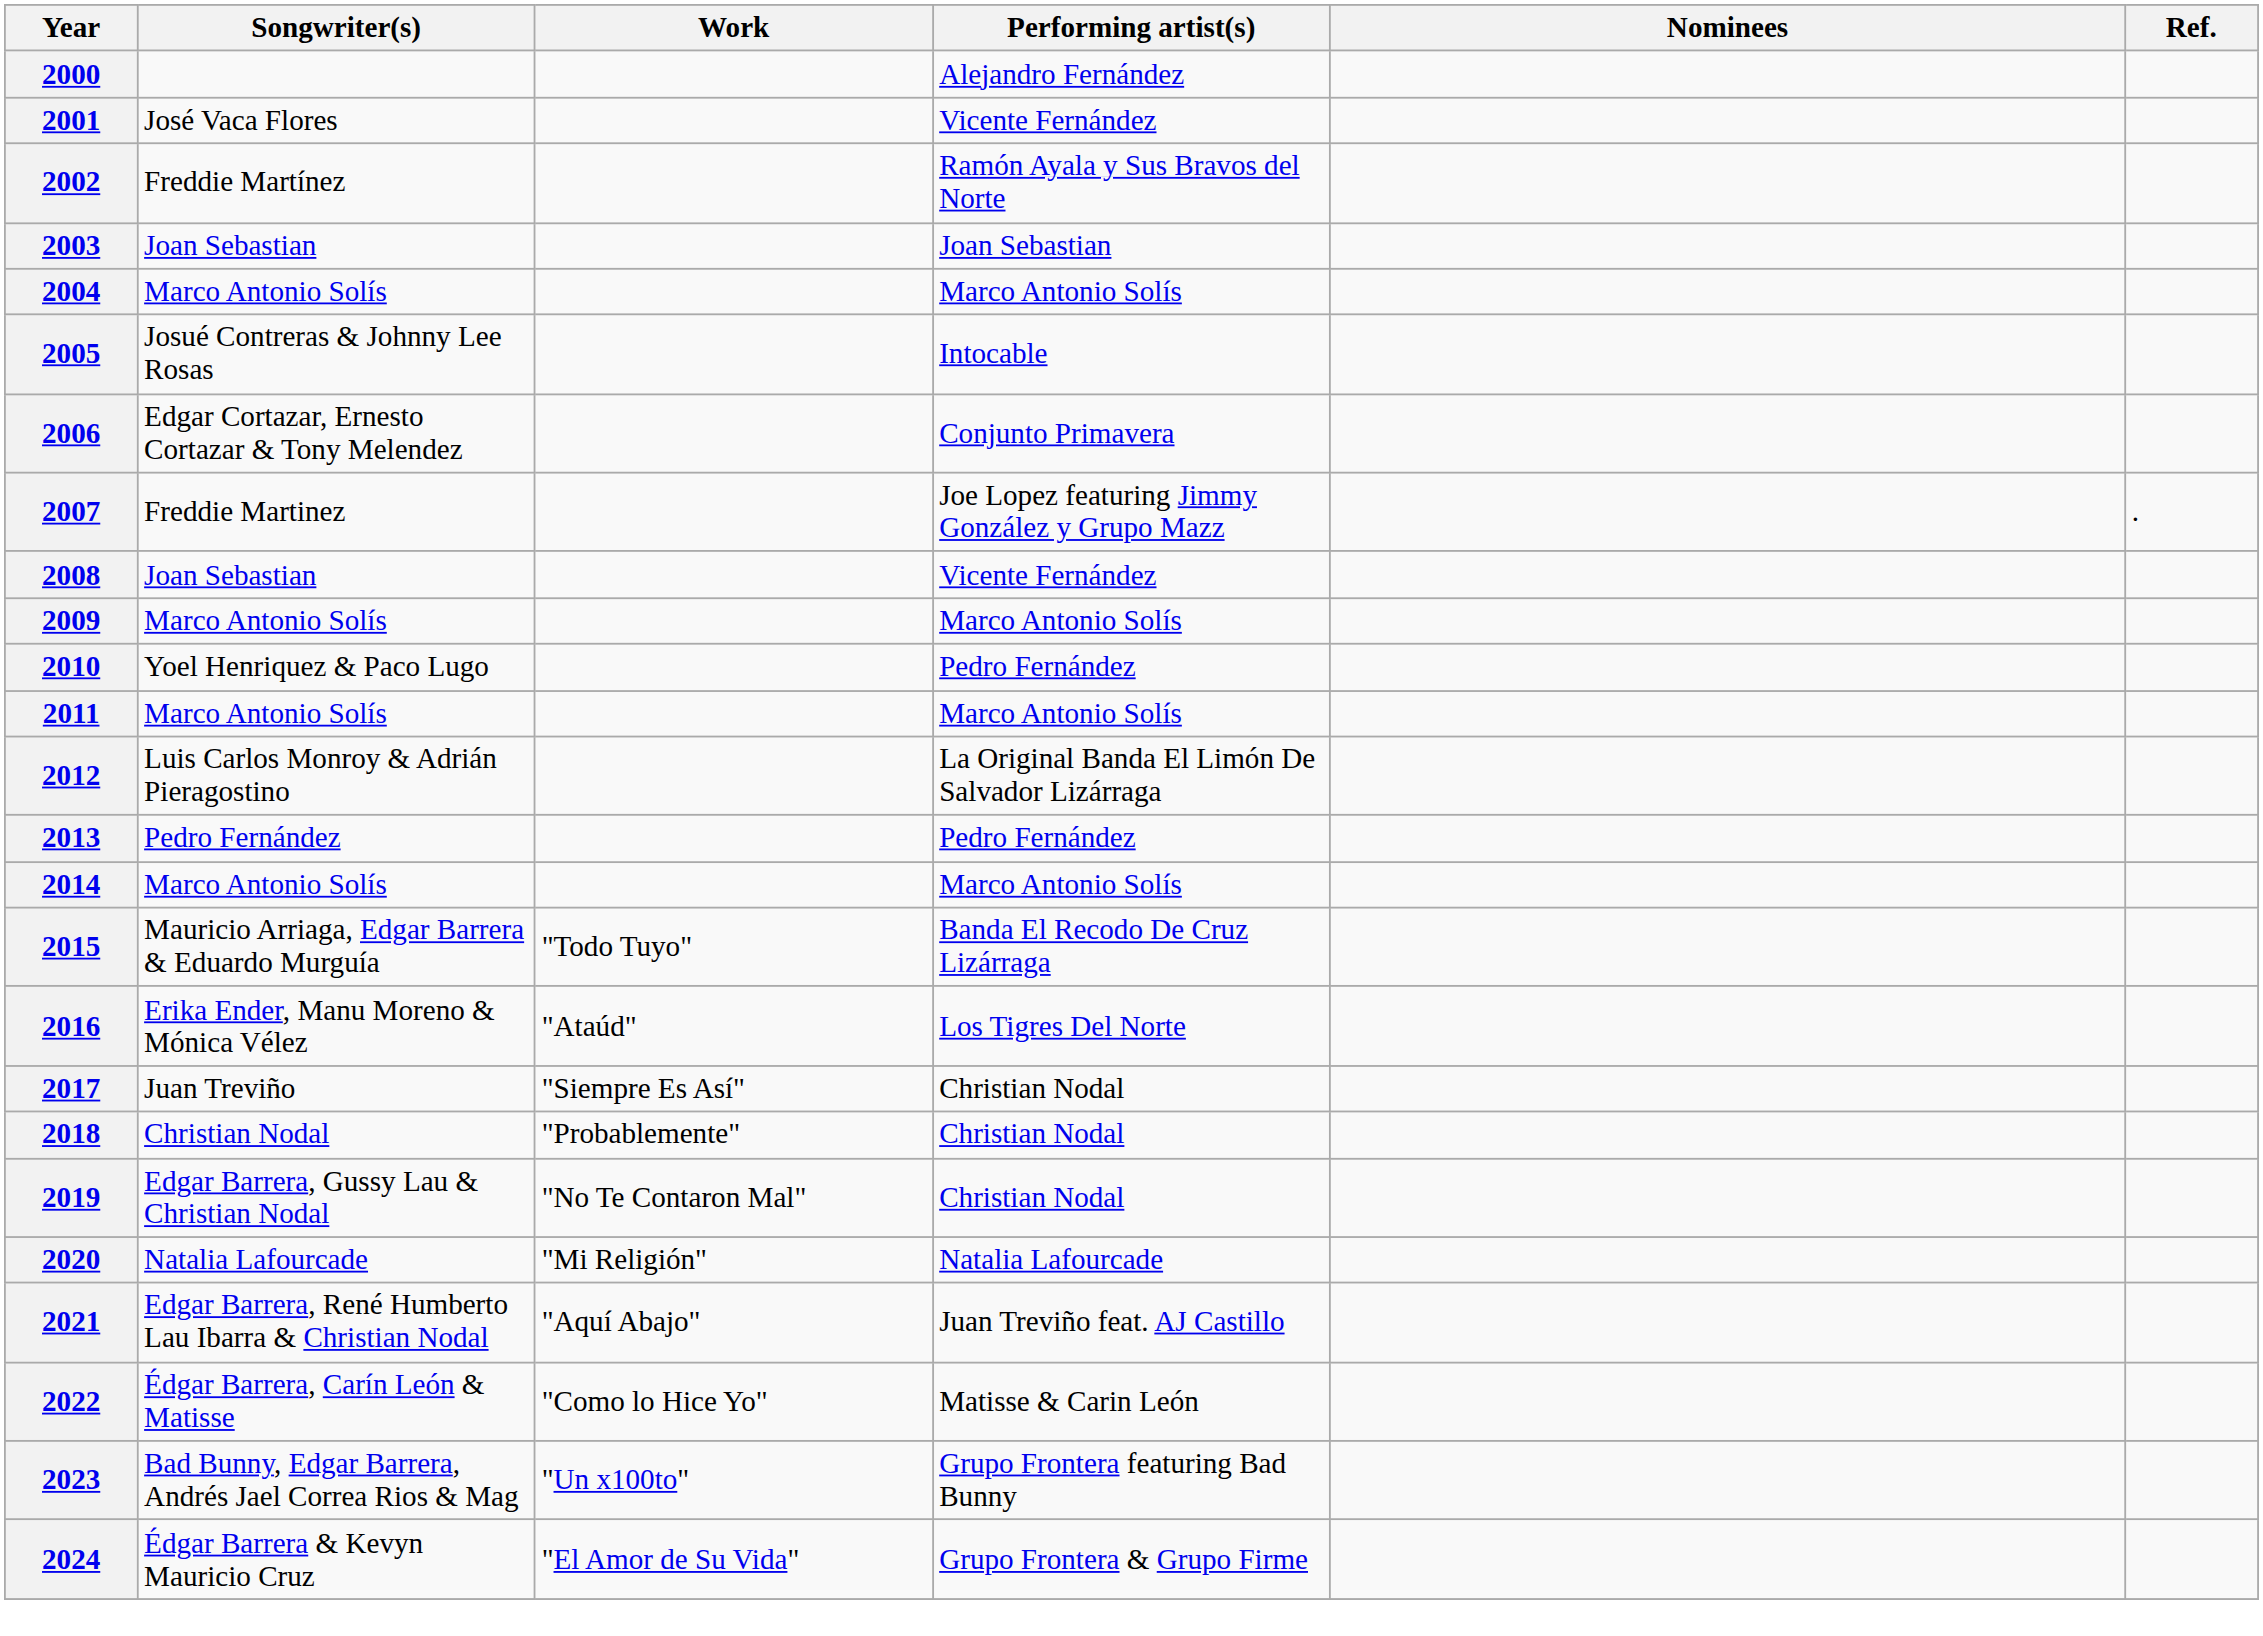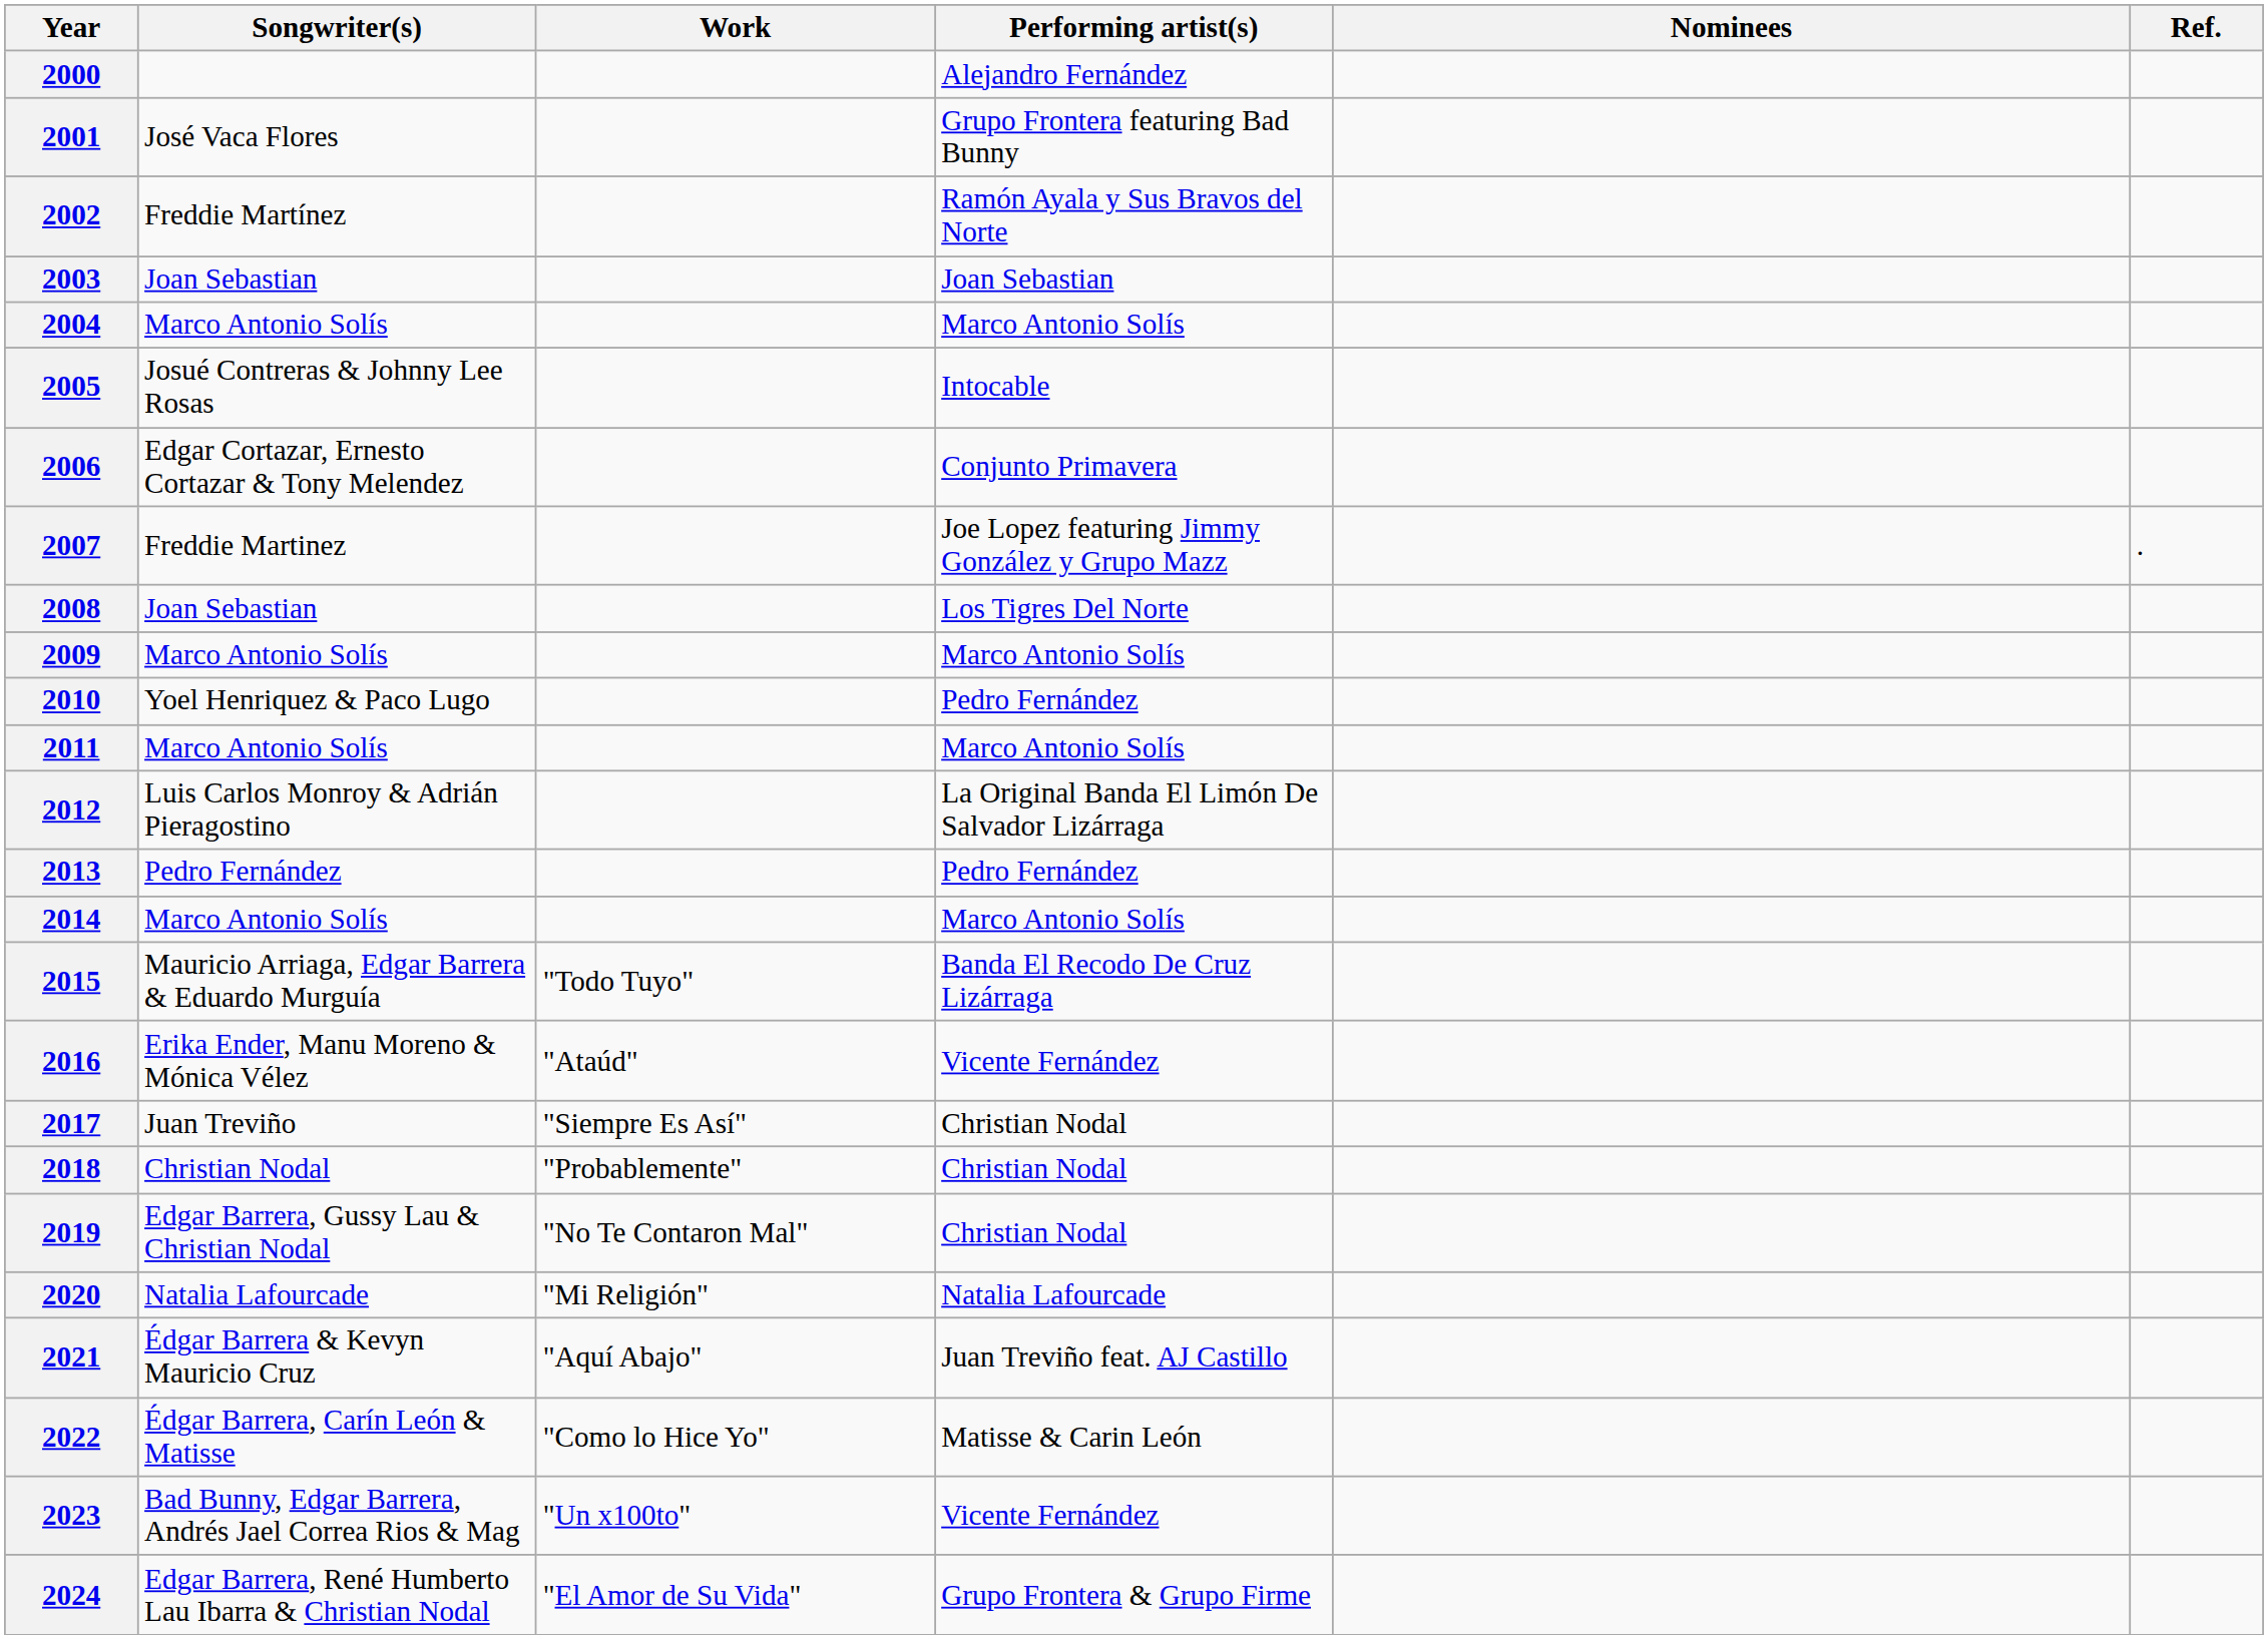 <table class="wikitable plainrowheaders sortable" style="width:98%">
 <tr>
 <th scope="col" width="5%">Year</th>
 <th scope="col" width="15%">Songwriter(s)</th>
 <th scope="col" width="15%">Work</th>
 <th scope="col" width="15%">Performing artist(s)</th>
 <th scope="col" class="unsortable" width="30%">Nominees</th>
 <th scope="col" class="unsortable" width="5%">Ref.</th>
 </tr>
 <tr>
 <th align="center"><a href='#'>2000</a></th>
 <td></td>
 <td></td>
 <td><a href='#'>Alejandro Fernández</a></td>
 <td></td>
 <td style="text-align:center;"></td>
 </tr>
 <tr>
 <th align="center"><a href='#'>2001</a></th>
 <td>José Vaca Flores</td>
 <td></td>
-<td><a href='#'>Vicente Fernández</a></td>
+<td><a href='#'>Grupo Frontera</a> featuring Bad Bunny</td>
 <td></td>
 <td style="text-align:center;"></td>
 </tr>
 <tr>
 <th align="center"><a href='#'>2002</a></th>
 <td>Freddie Martínez</td>
 <td></td>
 <td><a href='#'>Ramón Ayala y Sus Bravos del Norte</a></td>
 <td></td>
 <td style="text-align:center;"></td>
 </tr>
 <tr>
 <th align="center"><a href='#'>2003</a></th>
 <td><a href='#'>Joan Sebastian</a></td>
 <td></td>
 <td><a href='#'>Joan Sebastian</a></td>
 <td></td>
 <td style="text-align:center;"></td>
 </tr>
 <tr>
 <th align="center"><a href='#'>2004</a></th>
 <td><a href='#'>Marco Antonio Solís</a></td>
 <td></td>
 <td><a href='#'>Marco Antonio Solís</a></td>
 <td></td>
 <td style="text-align:center;"></td>
 </tr>
 <tr>
 <th align="center"><a href='#'>2005</a></th>
 <td>Josué Contreras & Johnny Lee Rosas</td>
 <td></td>
 <td><a href='#'>Intocable</a></td>
 <td></td>
 <td style="text-align:center;"></td>
 </tr>
 <tr>
 <th align="center"><a href='#'>2006</a></th>
 <td>Edgar Cortazar, Ernesto Cortazar & Tony Melendez</td>
 <td></td>
 <td><a href='#'>Conjunto Primavera</a></td>
 <td></td>
 <td style="text-align:center;"></td>
 </tr>
 <tr>
 <th align="center"><a href='#'>2007</a></th>
 <td>Freddie Martinez</td>
 <td></td>
 <td>Joe Lopez featuring <a href='#'>Jimmy González y Grupo Mazz</a></td>
 <td></td>
 <td>.</td>
 </tr>
 <tr>
 <th align="center"><a href='#'>2008</a></th>
 <td><a href='#'>Joan Sebastian</a></td>
 <td></td>
-<td><a href='#'>Vicente Fernández</a></td>
+<td><a href='#'>Los Tigres Del Norte</a></td>
 <td></td>
 <td style="text-align:center;"></td>
 </tr>
 <tr>
 <th align="center"><a href='#'>2009</a></th>
 <td><a href='#'>Marco Antonio Solís</a></td>
 <td></td>
 <td><a href='#'>Marco Antonio Solís</a></td>
 <td></td>
 <td style="text-align:center;"></td>
 </tr>
 <tr>
 <th align="center"><a href='#'>2010</a></th>
 <td>Yoel Henriquez & Paco Lugo</td>
 <td></td>
 <td><a href='#'>Pedro Fernández</a></td>
 <td></td>
 <td style="text-align:center;"></td>
 </tr>
 <tr>
 <th align="center"><a href='#'>2011</a></th>
 <td><a href='#'>Marco Antonio Solís</a></td>
 <td></td>
 <td><a href='#'>Marco Antonio Solís</a></td>
 <td></td>
 <td style="text-align:center;"></td>
 </tr>
 <tr>
 <th align="center"><a href='#'>2012</a></th>
 <td>Luis Carlos Monroy & Adrián Pieragostino</td>
 <td></td>
 <td>La Original Banda El Limón De Salvador Lizárraga</td>
 <td></td>
 <td style="text-align:center;"></td>
 </tr>
 <tr>
 <th align="center"><a href='#'>2013</a></th>
 <td><a href='#'>Pedro Fernández</a></td>
 <td></td>
 <td><a href='#'>Pedro Fernández</a></td>
 <td></td>
 <td style="text-align:center;"></td>
 </tr>
 <tr>
 <th align="center"><a href='#'>2014</a></th>
 <td><a href='#'>Marco Antonio Solís</a></td>
 <td></td>
 <td><a href='#'>Marco Antonio Solís</a></td>
 <td></td>
 <td style="text-align:center;"></td>
 </tr>
 <tr>
 <th style="text-align:center;"><a href='#'>2015</a></th>
 <td>Mauricio Arriaga, <a href='#'>Edgar Barrera</a> & Eduardo Murguía</td>
 <td>"Todo Tuyo"</td>
 <td><a href='#'>Banda El Recodo De Cruz Lizárraga</a></td>
 <td></td>
 <td style="text-align:center;"></td>
 </tr>
 <tr>
 <th style="text-align:center;"><a href='#'>2016</a></th>
 <td><a href='#'>Erika Ender</a>, Manu Moreno & Mónica Vélez</td>
 <td>"Ataúd"</td>
-<td><a href='#'>Los Tigres Del Norte</a></td>
+<td><a href='#'>Vicente Fernández</a></td>
 <td><br></td>
 <td style="text-align:center;"></td>
 </tr>
 <tr>
 <th style="text-align:center;"><a href='#'>2017</a></th>
 <td>Juan Treviño</td>
 <td>"Siempre Es Así"</td>
 <td>Christian Nodal</td>
 <td><br></td>
 <td></td>
 </tr>
 <tr>
 <th style="text-align:center;"><a href='#'>2018</a></th>
 <td><a href='#'>Christian Nodal</a></td>
 <td>"Probablemente"</td>
 <td><a href='#'>Christian Nodal</a></td>
 <td><br></td>
 <td></td>
 </tr>
 <tr>
 <th style="text-align:center;"><a href='#'>2019</a></th>
 <td><a href='#'>Edgar Barrera</a>, Gussy Lau & <a href='#'>Christian Nodal</a></td>
 <td>"No Te Contaron Mal"</td>
 <td><a href='#'>Christian Nodal</a></td>
 <td><br></td>
 <td></td>
 </tr>
 <tr>
 <th style="text-align:center;"><a href='#'>2020</a></th>
 <td><a href='#'>Natalia Lafourcade</a></td>
 <td>"Mi Religión"</td>
 <td><a href='#'>Natalia Lafourcade</a></td>
 <td><br></td>
 <td></td>
 </tr>
 <tr>
 <th style="text-align:center;"><a href='#'>2021</a></th>
-<td><a href='#'>Edgar Barrera</a>, René Humberto Lau Ibarra & <a href='#'>Christian Nodal</a></td>
+<td><a href='#'>Édgar Barrera</a> & Kevyn Mauricio Cruz</td>
 <td>"Aquí Abajo"</td>
 <td>Juan Treviño feat. <a href='#'>AJ Castillo</a></td>
 <td></td>
 <td></td>
 </tr>
 <tr>
 <th style="text-align:center;" scope="row"><a href='#'><strong>2022</strong></a></th>
 <td><a href='#'>Édgar Barrera</a>, <a href='#'>Carín León</a> & <a href='#'>Matisse</a></td>
 <td>"Como lo Hice Yo"</td>
 <td>Matisse & Carin León</td>
 <td></td>
 <td></td>
 </tr>
 <tr>
 <th style="text-align:center;" scope="row"><a href='#'><strong>2023</strong></a></th>
 <td><a href='#'>Bad Bunny</a>, <a href='#'>Edgar Barrera</a>, Andrés Jael Correa Rios & Mag</td>
 <td>"<a href='#'>Un x100to</a>"</td>
-<td><a href='#'>Grupo Frontera</a> featuring Bad Bunny</td>
+<td><a href='#'>Vicente Fernández</a></td>
 <td></td>
 <td style="text-align:center;"></td>
 </tr>
 <tr>
 <th style="text-align:center;" scope="row"><a href='#'><strong>2024</strong></a></th>
-<td><a href='#'>Édgar Barrera</a> & Kevyn Mauricio Cruz</td>
+<td><a href='#'>Edgar Barrera</a>, René Humberto Lau Ibarra & <a href='#'>Christian Nodal</a></td>
 <td>"<a href='#'>El Amor de Su Vida</a>"</td>
 <td><a href='#'>Grupo Frontera</a> & <a href='#'>Grupo Firme</a></td>
 <td></td>
 <td align="center"></td>
 </tr>
 <tr>
 </tr>
 </table>
